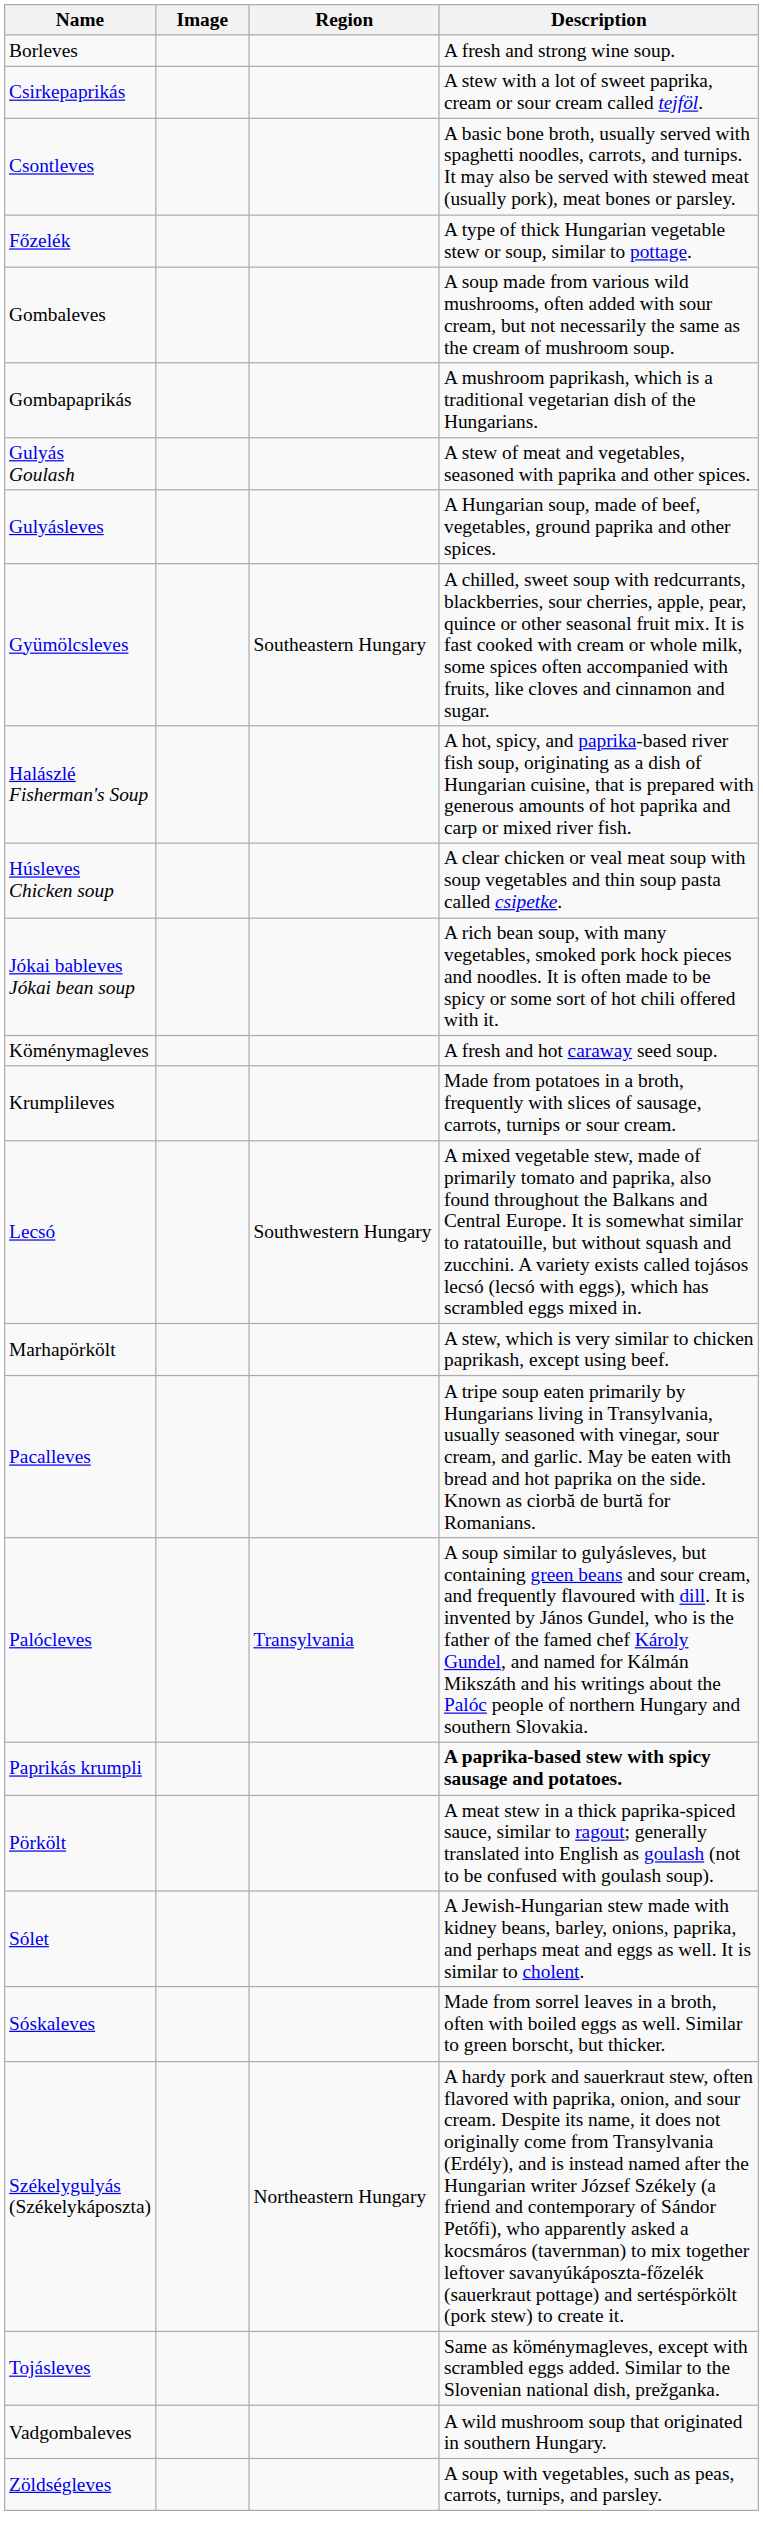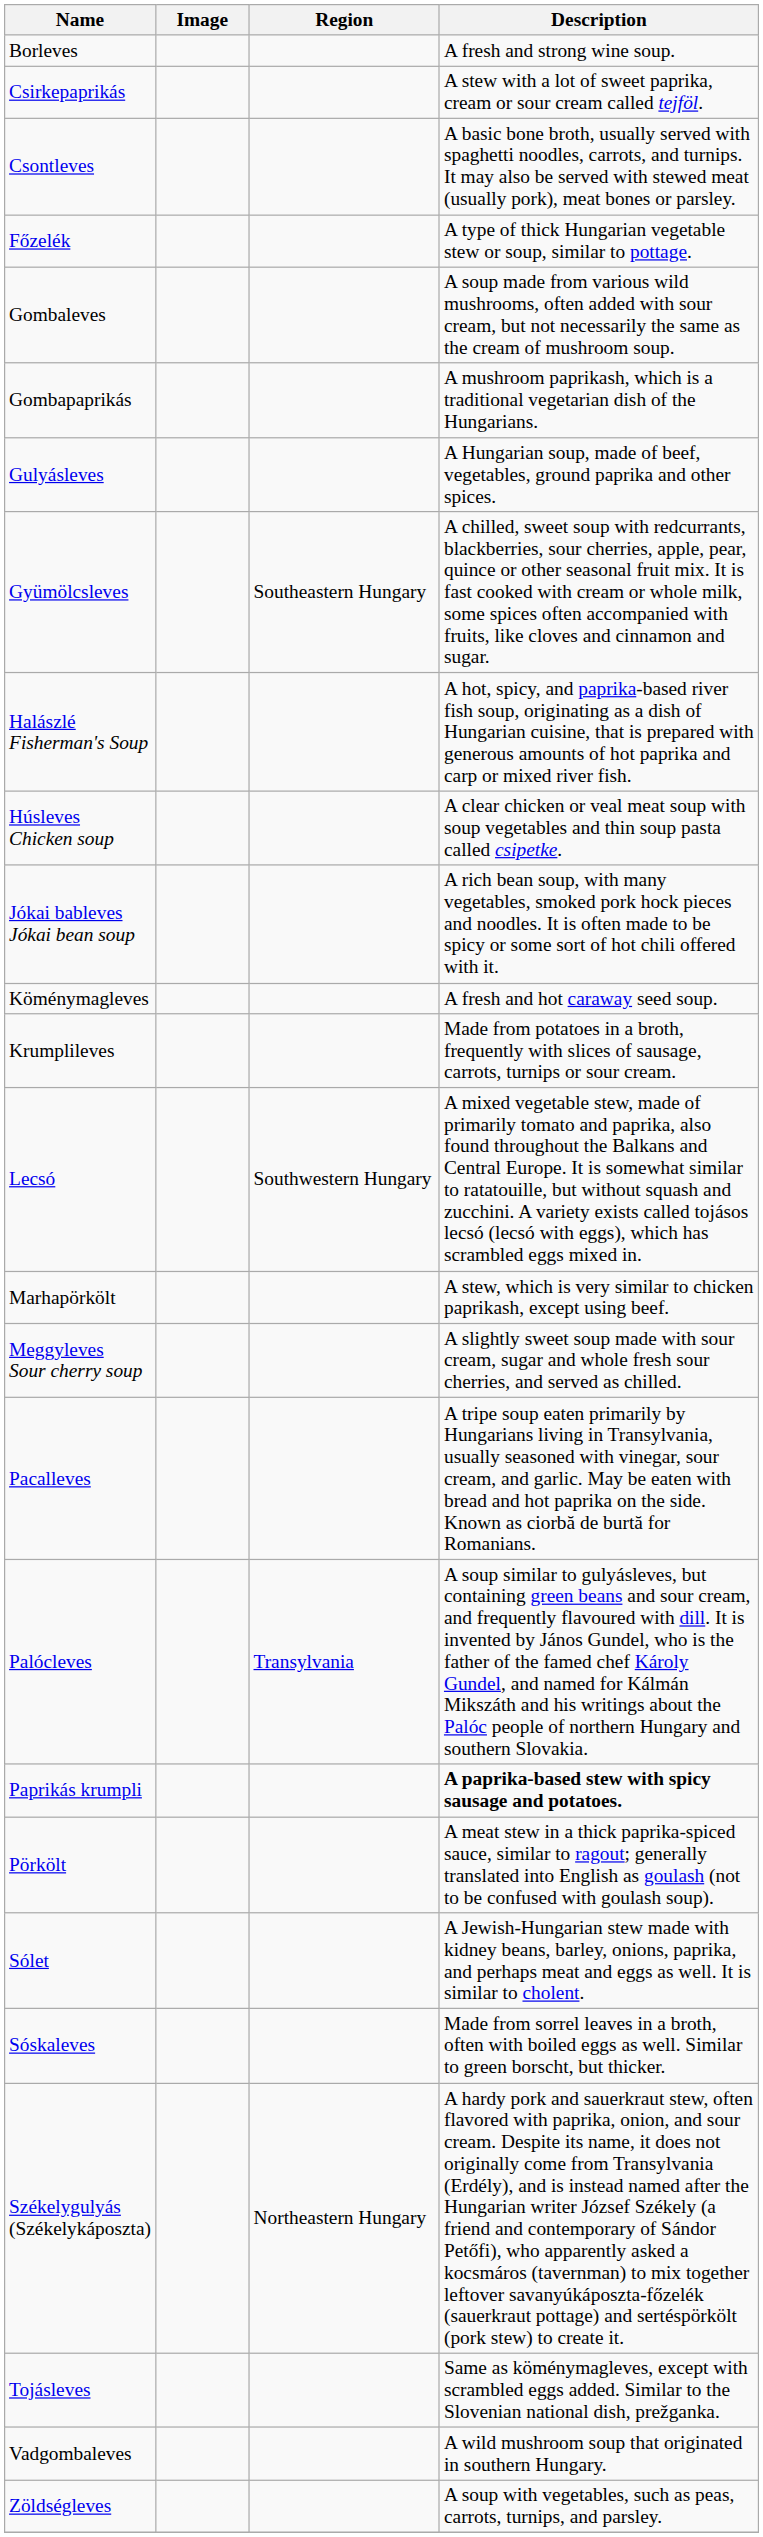 <table class="wikitable sortable" width="100%">
 <tr>
 <th width="110px">Name</th>
 <th width="70px">Image</th>
 <th width="150px">Region</th>
 <th>Description</th>
 </tr>
 <tr>
 <td>Borleves</td>
 <td></td>
 <td></td>
 <td>A fresh and strong wine soup.</td>
 </tr>
 <tr>
 <td><a href='#'>Csirkepaprikás</a></td>
 <td></td>
 <td></td>
 <td>A stew with a lot of sweet paprika, cream or sour cream called <em><a href='#'>tejföl</a></em>.</td>
 </tr>
 <tr>
 <td><a href='#'>Csontleves</a></td>
 <td></td>
 <td></td>
 <td>A basic bone broth, usually served with spaghetti noodles, carrots, and turnips. It may also be served with stewed meat (usually pork), meat bones or parsley.</td>
 </tr>
 <tr>
 <td><a href='#'>Főzelék</a></td>
 <td></td>
 <td></td>
 <td>A type of thick Hungarian vegetable stew or soup, similar to <a href='#'>pottage</a>.</td>
 </tr>
 <tr>
 <td>Gombaleves</td>
 <td></td>
 <td></td>
 <td>A soup made from various wild mushrooms, often added with sour cream, but not necessarily the same as the cream of mushroom soup.</td>
 </tr>
 <tr>
 <td>Gombapaprikás</td>
 <td></td>
 <td></td>
 <td>A mushroom paprikash, which is a traditional vegetarian dish of the Hungarians.</td>
-</tr>
-<tr>
-<td><a href='#'>Gulyás</a><br><em>Goulash</em></td>
-<td></td>
-<td></td>
-<td>A stew of meat and vegetables, seasoned with paprika and other spices.</td>
 </tr>
 <tr>
 <td><a href='#'>Gulyásleves</a></td>
 <td></td>
 <td></td>
 <td>A Hungarian soup, made of beef, vegetables, ground paprika and other spices.</td>
 </tr>
 <tr>
 <td><a href='#'>Gyümölcsleves</a></td>
 <td></td>
 <td>Southeastern Hungary</td>
 <td>A chilled, sweet soup with redcurrants, blackberries, sour cherries, apple, pear, quince or other seasonal fruit mix. It is fast cooked with cream or whole milk, some spices often accompanied with fruits, like cloves and cinnamon and sugar.</td>
 </tr>
 <tr>
 <td><a href='#'>Halászlé</a><br><em>Fisherman's Soup</em></td>
 <td></td>
 <td></td>
 <td>A hot, spicy, and <a href='#'>paprika</a>-based river fish soup, originating as a dish of Hungarian cuisine, that is prepared with generous amounts of hot paprika and carp or mixed river fish.</td>
 </tr>
 <tr>
 <td><a href='#'>Húsleves</a><br><em>Chicken soup</em></td>
 <td></td>
 <td></td>
 <td>A clear chicken or veal meat soup with soup vegetables and thin soup pasta called <em><a href='#'>csipetke</a></em>.</td>
 </tr>
 <tr>
 <td><a href='#'>Jókai bableves</a><br><em>Jókai bean soup</em></td>
 <td></td>
 <td></td>
 <td>A rich bean soup, with many vegetables, smoked pork hock pieces and noodles. It is often made to be spicy or some sort of hot chili offered with it.</td>
 </tr>
 <tr>
 <td>Köménymagleves</td>
 <td></td>
 <td></td>
 <td>A fresh and hot <a href='#'>caraway</a> seed soup.</td>
 </tr>
 <tr>
 <td>Krumplileves</td>
 <td></td>
 <td></td>
 <td>Made from potatoes in a broth, frequently with slices of sausage, carrots, turnips or sour cream.</td>
 </tr>
 <tr>
 <td><a href='#'>Lecsó</a></td>
 <td></td>
 <td>Southwestern Hungary</td>
 <td>A mixed vegetable stew, made of primarily tomato and paprika, also found throughout the Balkans and Central Europe. It is somewhat similar to ratatouille, but without squash and zucchini. A variety exists called tojásos lecsó (lecsó with eggs), which has scrambled eggs mixed in.</td>
 </tr>
 <tr>
 <td>Marhapörkölt</td>
 <td></td>
 <td></td>
 <td>A stew, which is very similar to chicken paprikash, except using beef.</td>
+</tr>
+<tr>
+<td><a href='#'>Meggyleves</a><br><em>Sour cherry soup</em></td>
+<td></td>
+<td></td>
+<td>A slightly sweet soup made with sour cream, sugar and whole fresh sour cherries, and served as chilled.</td>
 </tr>
 <tr>
 <td><a href='#'>Pacalleves</a></td>
 <td></td>
 <td></td>
 <td>A tripe soup eaten primarily by Hungarians living in Transylvania, usually seasoned with vinegar, sour cream, and garlic. May be eaten with bread and hot paprika on the side. Known as ciorbă de burtă for Romanians.</td>
 </tr>
 <tr>
 <td><a href='#'>Palócleves</a></td>
 <td></td>
 <td><a href='#'>Transylvania</a></td>
 <td>A soup similar to gulyásleves, but containing <a href='#'>green beans</a> and sour cream, and frequently flavoured with <a href='#'>dill</a>. It is invented by János Gundel, who is the father of the famed chef <a href='#'>Károly Gundel</a>, and named for Kálmán Mikszáth and his writings about the <a href='#'>Palóc</a> people of northern Hungary and southern Slovakia.</td>
 </tr>
 <tr>
 <td><a href='#'>Paprikás krumpli</a></td>
 <td></td>
 <td></td>
 <td><strong>A paprika-based stew with spicy sausage and potatoes.</strong></td>
 </tr>
 <tr>
 <td><a href='#'>Pörkölt</a></td>
 <td></td>
 <td></td>
 <td>A meat stew in a thick paprika-spiced sauce, similar to <a href='#'>ragout</a>; generally translated into English as <a href='#'>goulash</a> (not to be confused with goulash soup).</td>
 </tr>
 <tr>
 <td><a href='#'>Sólet</a></td>
 <td></td>
 <td></td>
 <td>A Jewish-Hungarian stew made with kidney beans, barley, onions, paprika, and perhaps meat and eggs as well. It is similar to <a href='#'>cholent</a>.</td>
 </tr>
 <tr>
 <td><a href='#'>Sóskaleves</a></td>
 <td></td>
 <td></td>
 <td>Made from sorrel leaves in a broth, often with boiled eggs as well. Similar to green borscht, but thicker.</td>
 </tr>
 <tr>
 <td><a href='#'>Székelygulyás</a> (Székelykáposzta)</td>
 <td></td>
 <td>Northeastern Hungary</td>
 <td>A hardy pork and sauerkraut stew, often flavored with paprika, onion, and sour cream. Despite its name, it does not originally come from Transylvania (Erdély), and is instead named after the Hungarian writer József Székely (a friend and contemporary of Sándor Petőfi), who apparently asked a kocsmáros (tavernman) to mix together leftover savanyúkáposzta-főzelék (sauerkraut pottage) and sertéspörkölt (pork stew) to create it.</td>
 </tr>
 <tr>
 <td><a href='#'>Tojásleves</a></td>
 <td></td>
 <td></td>
 <td>Same as köménymagleves, except with scrambled eggs added. Similar to the Slovenian national dish, prežganka.</td>
 </tr>
 <tr>
 <td>Vadgombaleves</td>
 <td></td>
 <td></td>
 <td>A wild mushroom soup that originated in southern Hungary.</td>
 </tr>
 <tr>
 <td><a href='#'>Zöldségleves</a></td>
 <td></td>
 <td></td>
 <td>A soup with vegetables, such as peas, carrots, turnips, and parsley.</td>
 </tr>
 <tr>
 </tr>
 </table>
